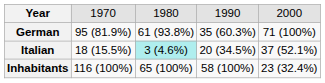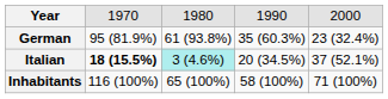 <table class="wikitable" style="text-align:center;">
 <tr bgcolor="#E3E3E3">
 <th>Year</th>
 <td>1970</td>
 <td>1980</td>
 <td>1990</td>
 <td>2000</td>
 </tr>
 <tr>
 <th>German</th>
 <td>95 (81.9%)</td>
 <td>61 (93.8%)</td>
 <td>35 (60.3%)</td>
-<td>71 (100%)</td>
+<td>23 (32.4%)</td>
 </tr>
 <tr>
 <th>Italian</th>
-<td>18 (15.5%)</td>
+<td><strong>18 (15.5%)</strong></td>
 <td style="background: paleturquoise;">3 (4.6%)</td>
 <td>20 (34.5%)</td>
 <td>37 (52.1%)</td>
 </tr>
 <tr>
 <th>Inhabitants</th>
 <td>116 (100%)</td>
 <td>65 (100%)</td>
 <td>58 (100%)</td>
-<td>23 (32.4%)</td>
+<td>71 (100%)</td>
 </tr>
 </table>
